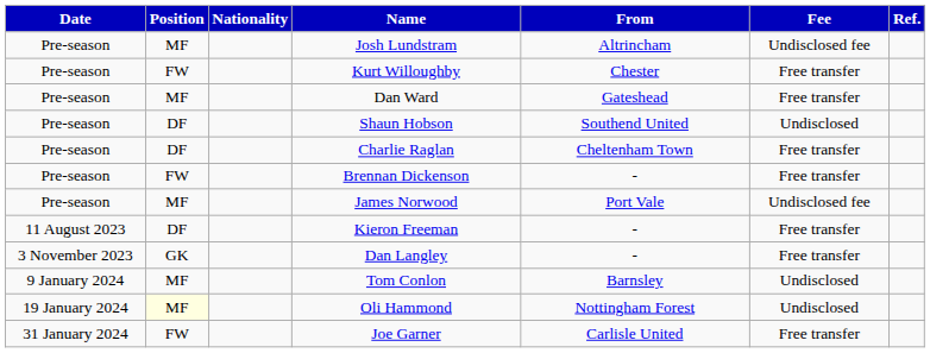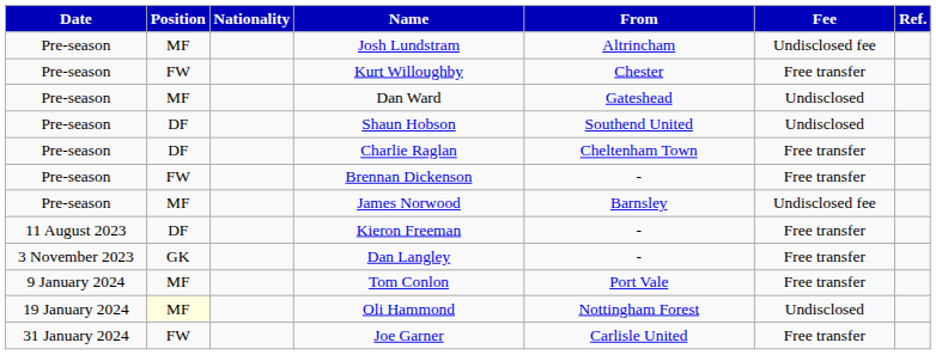 <table class="wikitable"  style="text-align:center; font-size:90%; ">
 <tr>
 <th style="background:#0000BB;color:#fff; width:120px;">Date</th>
 <th style="background:#0000BB;color:#fff; width:50px;">Position</th>
 <th style="background:#0000BB;color:#fff; width:50px;">Nationality</th>
 <th style="background:#0000BB;color:#fff; width:200px;">Name</th>
 <th style="background:#0000BB;color:#fff; width:200px;">From</th>
 <th style="background:#0000BB;color:#fff; width:120px;">Fee</th>
 <th style="background:#0000BB;color:#fff; width:25px;">Ref.</th>
 </tr>
 <tr>
 <td>Pre-season</td>
 <td>MF</td>
 <td></td>
 <td><a href='#'>Josh Lundstram</a></td>
 <td> <a href='#'>Altrincham</a></td>
 <td>Undisclosed fee</td>
 <td></td>
 </tr>
 <tr>
 <td>Pre-season</td>
 <td>FW</td>
 <td></td>
 <td><a href='#'>Kurt Willoughby</a></td>
 <td> <a href='#'>Chester</a></td>
 <td>Free transfer</td>
 <td></td>
 </tr>
 <tr>
 <td>Pre-season</td>
 <td>MF</td>
 <td></td>
 <td>Dan Ward</td>
 <td> <a href='#'>Gateshead</a></td>
-<td>Free transfer</td>
+<td>Undisclosed</td>
 <td></td>
 </tr>
 <tr>
 <td>Pre-season</td>
 <td>DF</td>
 <td></td>
 <td><a href='#'>Shaun Hobson</a></td>
 <td> <a href='#'>Southend United</a></td>
 <td>Undisclosed</td>
 <td></td>
 </tr>
 <tr>
 <td>Pre-season</td>
 <td>DF</td>
 <td></td>
 <td><a href='#'>Charlie Raglan</a></td>
 <td> <a href='#'>Cheltenham Town</a></td>
 <td>Free transfer</td>
 <td></td>
 </tr>
 <tr>
 <td>Pre-season</td>
 <td>FW</td>
 <td></td>
 <td><a href='#'>Brennan Dickenson</a></td>
 <td>-</td>
 <td>Free transfer</td>
 <td></td>
 </tr>
 <tr>
 <td>Pre-season</td>
 <td>MF</td>
 <td></td>
 <td><a href='#'>James Norwood</a></td>
-<td> <a href='#'>Port Vale</a></td>
+<td> <a href='#'>Barnsley</a></td>
 <td>Undisclosed fee</td>
 <td></td>
 </tr>
 <tr>
 <td>11 August 2023</td>
 <td>DF</td>
 <td></td>
 <td><a href='#'>Kieron Freeman</a></td>
 <td>-</td>
 <td>Free transfer</td>
 <td></td>
 </tr>
 <tr>
 <td>3 November 2023</td>
 <td>GK</td>
 <td></td>
 <td><a href='#'>Dan Langley</a></td>
 <td>-</td>
 <td>Free transfer</td>
 <td></td>
 </tr>
 <tr>
 <td>9 January 2024</td>
 <td>MF</td>
 <td></td>
 <td><a href='#'>Tom Conlon</a></td>
-<td> <a href='#'>Barnsley</a></td>
-<td>Undisclosed</td>
+<td> <a href='#'>Port Vale</a></td>
+<td>Free transfer</td>
 <td></td>
 </tr>
 <tr>
 <td>19 January 2024</td>
 <td style="background: lightyellow;">MF</td>
 <td></td>
 <td><a href='#'>Oli Hammond</a></td>
 <td> <a href='#'>Nottingham Forest</a></td>
 <td>Undisclosed</td>
 <td></td>
 </tr>
 <tr>
 <td>31 January 2024</td>
 <td>FW</td>
 <td></td>
 <td><a href='#'>Joe Garner</a></td>
 <td> <a href='#'>Carlisle United</a></td>
 <td>Free transfer</td>
 <td></td>
 </tr>
 </table>
